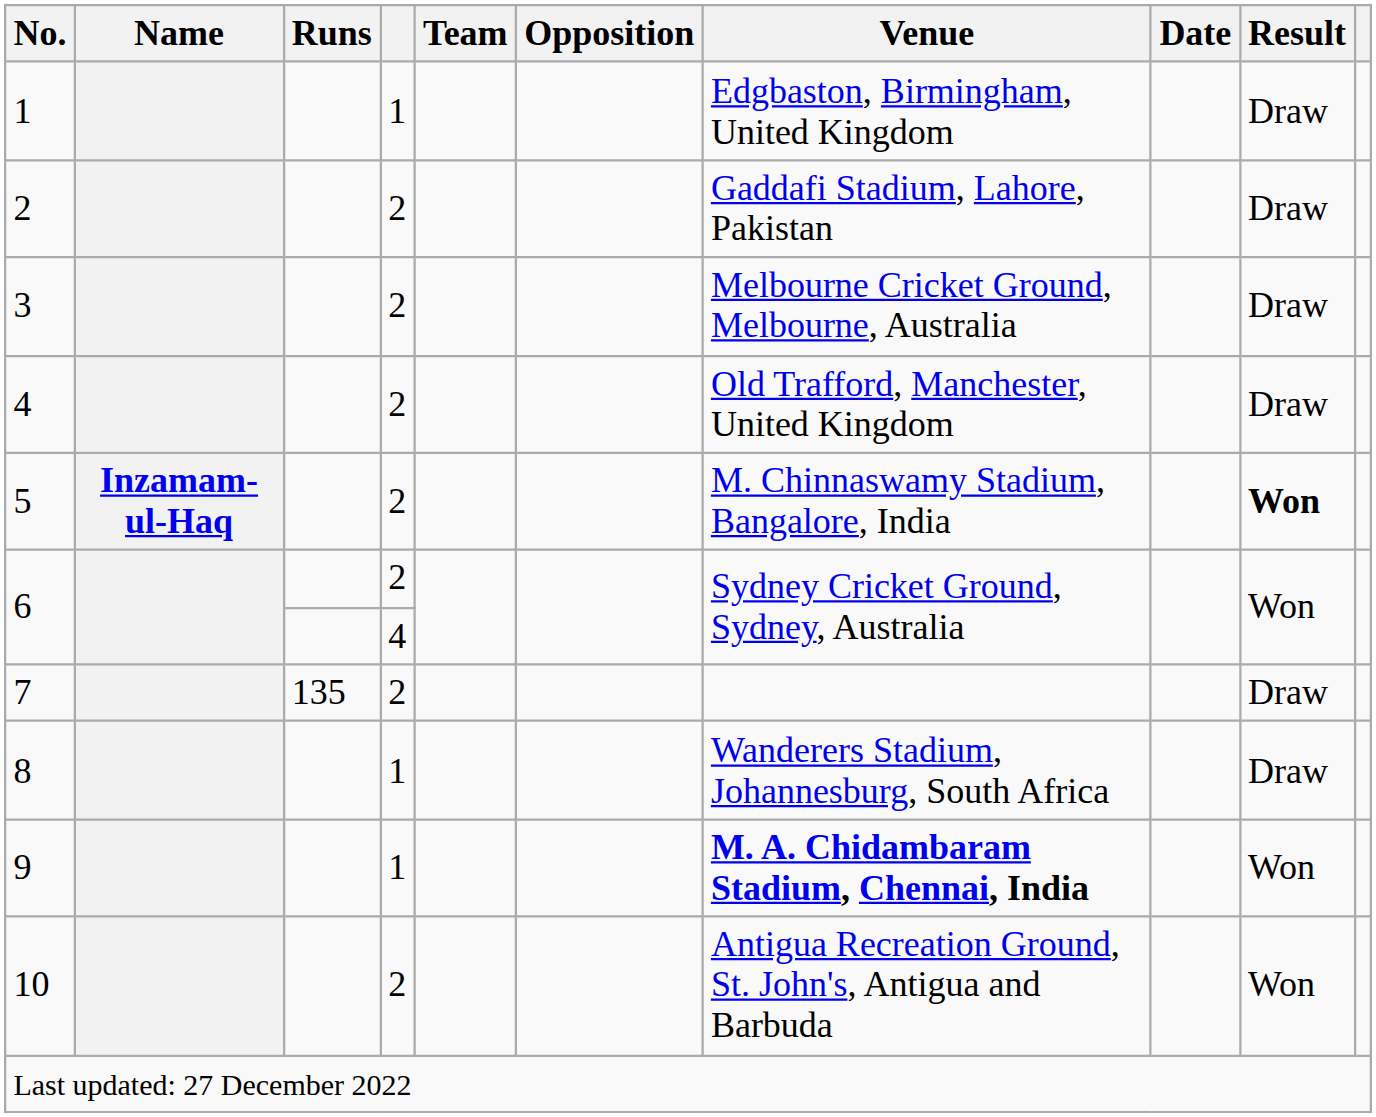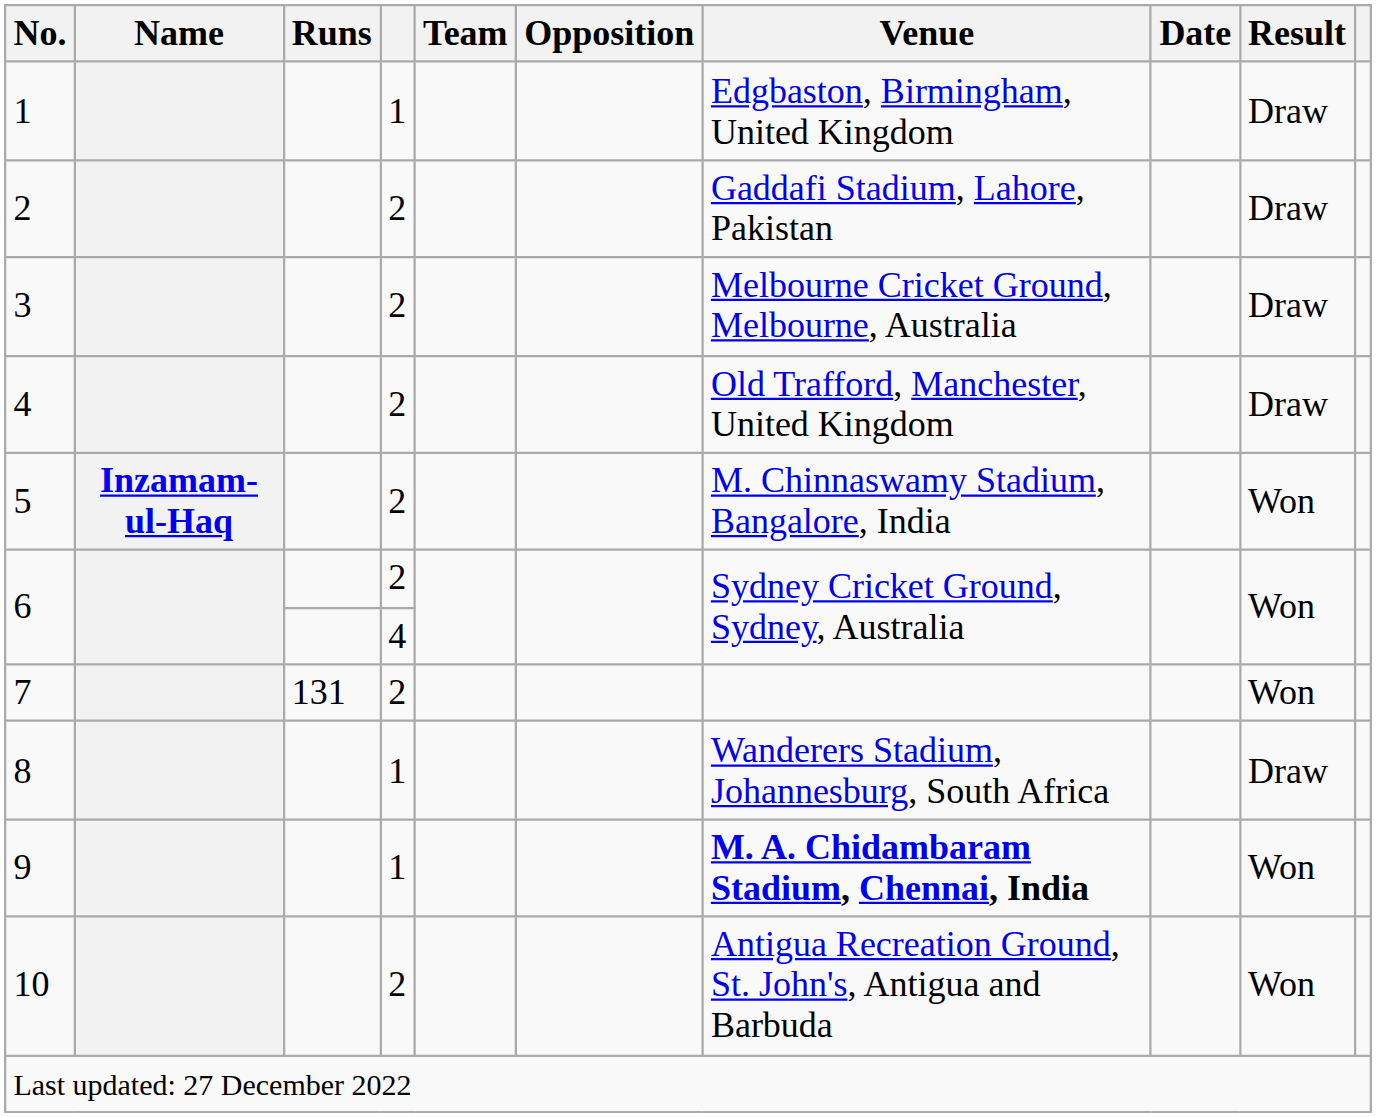 <table class="wikitable sortable">
 <tr>
 <th>No.</th>
 <th>Name</th>
 <th>Runs</th>
 <th></th>
 <th>Team</th>
 <th>Opposition</th>
 <th>Venue</th>
 <th>Date</th>
 <th>Result</th>
 <th></th>
 </tr>
 <tr>
 <td>1</td>
 <th scope=row></th>
 <td></td>
 <td>1</td>
 <td></td>
 <td></td>
 <td><a href='#'>Edgbaston</a>, <a href='#'>Birmingham</a>, United Kingdom</td>
 <td><a href='#'></a></td>
 <td>Draw</td>
 <td></td>
 </tr>
 <tr>
 <td>2</td>
 <th scope=row></th>
 <td></td>
 <td>2</td>
 <td></td>
 <td></td>
 <td><a href='#'>Gaddafi Stadium</a>, <a href='#'>Lahore</a>, Pakistan</td>
 <td><a href='#'></a></td>
 <td>Draw</td>
 <td></td>
 </tr>
 <tr>
 <td>3</td>
 <th scope=row></th>
 <td></td>
 <td>2</td>
 <td></td>
 <td></td>
 <td><a href='#'>Melbourne Cricket Ground</a>, <a href='#'>Melbourne</a>, Australia</td>
 <td><a href='#'></a></td>
 <td>Draw</td>
 <td></td>
 </tr>
 <tr>
 <td>4</td>
 <th scope=row></th>
 <td></td>
 <td>2</td>
 <td></td>
 <td></td>
 <td><a href='#'>Old Trafford</a>, <a href='#'>Manchester</a>, United Kingdom</td>
 <td><a href='#'></a></td>
 <td>Draw</td>
 <td></td>
 </tr>
 <tr>
 <td>5</td>
 <th scope=row><a href='#'>Inzamam-ul-Haq</a></th>
 <td></td>
 <td>2</td>
 <td></td>
 <td></td>
 <td><a href='#'>M. Chinnaswamy Stadium</a>, <a href='#'>Bangalore</a>, India</td>
 <td><a href='#'></a></td>
-<td><strong>Won</strong></td>
+<td>Won</td>
 <td></td>
 </tr>
 <tr>
 <td rowspan=2>6</td>
 <th scope=row rowspan=2></th>
 <td></td>
 <td>2</td>
 <td rowspan=2></td>
 <td rowspan=2></td>
 <td rowspan=2><a href='#'>Sydney Cricket Ground</a>, <a href='#'>Sydney</a>, Australia</td>
 <td rowspan=2><a href='#'></a></td>
 <td rowspan=2>Won</td>
 <td rowspan=2></td>
 </tr>
 <tr>
 <td></td>
 <td>4</td>
 </tr>
 <tr>
 <td>7</td>
 <th scope=row></th>
-<td>135</td>
+<td>131</td>
 <td>2</td>
 <td></td>
 <td></td>
 <td></td>
 <td><a href='#'></a></td>
-<td>Draw</td>
+<td>Won</td>
 <td></td>
 </tr>
 <tr>
 <td>8</td>
 <th scope=row></th>
 <td></td>
 <td>1</td>
 <td></td>
 <td></td>
 <td><a href='#'>Wanderers Stadium</a>, <a href='#'>Johannesburg</a>, South Africa</td>
 <td><a href='#'></a></td>
 <td>Draw</td>
 <td></td>
 </tr>
 <tr>
 <td>9</td>
 <th scope=row></th>
 <td></td>
 <td>1</td>
 <td></td>
 <td></td>
 <td><strong><a href='#'>M. A. Chidambaram Stadium</a>, <a href='#'>Chennai</a>, India</strong></td>
 <td><a href='#'></a></td>
 <td>Won</td>
 <td></td>
 </tr>
 <tr>
 <td>10</td>
 <th scope=row></th>
 <td></td>
 <td>2</td>
 <td></td>
 <td></td>
 <td><a href='#'>Antigua Recreation Ground</a>, <a href='#'>St. John's</a>, Antigua and Barbuda</td>
 <td><a href='#'></a></td>
 <td>Won</td>
 <td></td>
 </tr>
 <tr class=sortbottom>
 <td colspan=10><small>Last updated: 27 December 2022</small></td>
 </tr>
 </table>
